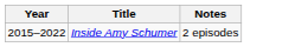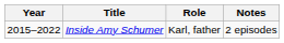 <table class="wikitable sortable">
 <tr>
 <th>Year</th>
 <th>Title</th>
+<th>Role</th>
 <th>Notes</th>
 </tr>
 <tr>
 <td>2015–2022</td>
 <td><em><a href='#'>Inside Amy Schumer</a></em></td>
+<td>Karl, father</td>
 <td>2 episodes</td>
 </tr>
 </table>
